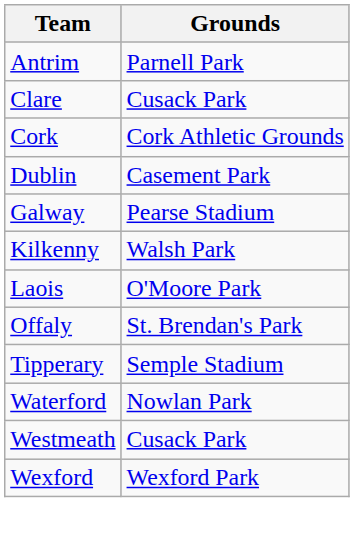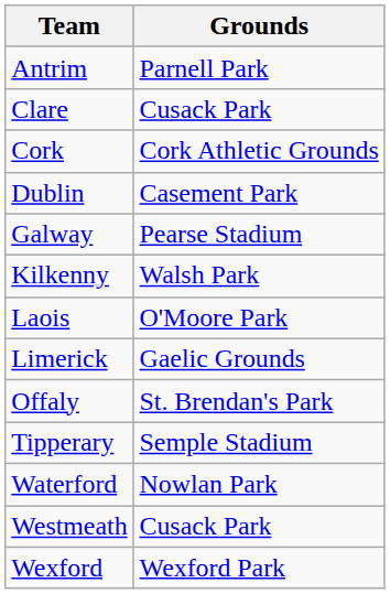 <table class="wikitable">
 <tr>
 <th rowspan="2">Team</th>
 <th rowspan="2">Grounds</th>
 </tr>
 <tr>
 </tr>
 <tr>
 <td><a href='#'>Antrim</a></td>
 <td><a href='#'>Parnell Park</a></td>
 </tr>
 <tr>
 <td><a href='#'>Clare</a></td>
 <td><a href='#'>Cusack Park</a></td>
 </tr>
 <tr>
 <td><a href='#'>Cork</a></td>
 <td><a href='#'>Cork Athletic Grounds</a></td>
 </tr>
 <tr>
 <td><a href='#'>Dublin</a></td>
 <td><a href='#'>Casement Park</a></td>
 </tr>
 <tr>
 <td><a href='#'>Galway</a></td>
 <td><a href='#'>Pearse Stadium</a></td>
 </tr>
 <tr>
 <td><a href='#'>Kilkenny</a></td>
 <td><a href='#'>Walsh Park</a></td>
 </tr>
 <tr>
 <td><a href='#'>Laois</a></td>
 <td><a href='#'>O'Moore Park</a></td>
 </tr>
 <tr>
+<td><a href='#'>Limerick</a></td>
+<td><a href='#'>Gaelic Grounds</a></td>
+</tr>
+<tr>
 <td><a href='#'>Offaly</a></td>
 <td><a href='#'>St. Brendan's Park</a></td>
 </tr>
 <tr>
 <td><a href='#'>Tipperary</a></td>
 <td><a href='#'>Semple Stadium</a></td>
 </tr>
 <tr>
 <td><a href='#'>Waterford</a></td>
 <td><a href='#'>Nowlan Park</a></td>
 </tr>
 <tr>
 <td><a href='#'>Westmeath</a></td>
 <td><a href='#'>Cusack Park</a></td>
 </tr>
 <tr>
 <td><a href='#'>Wexford</a></td>
 <td><a href='#'>Wexford Park</a></td>
 </tr>
 </table>
